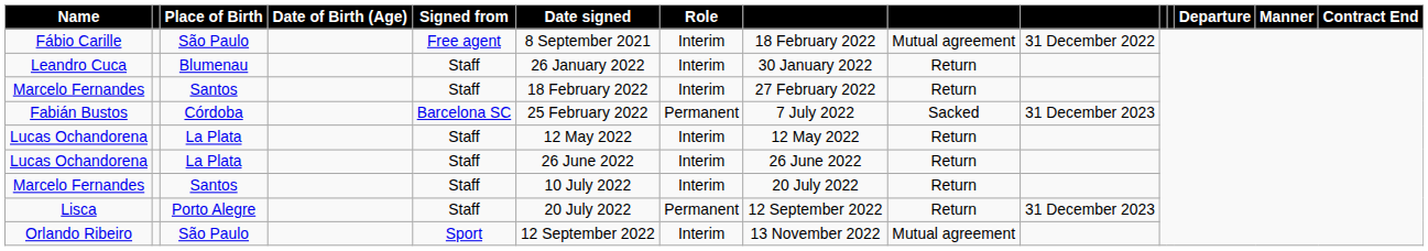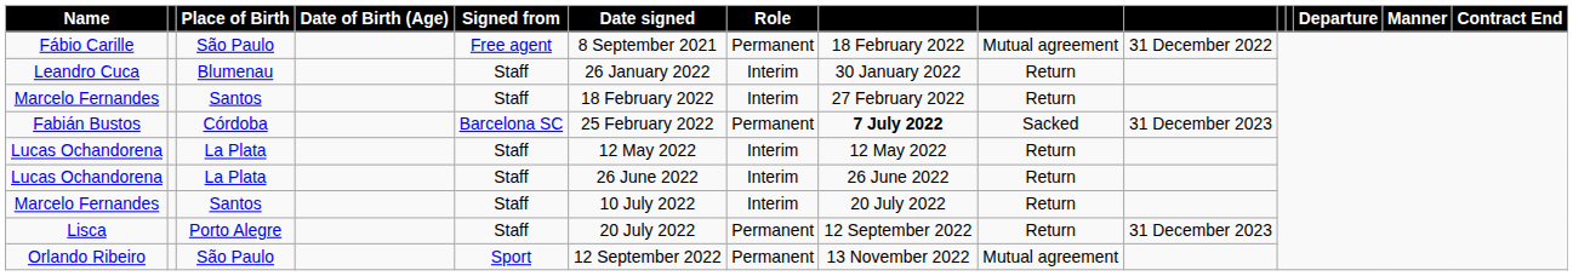 <table class="wikitable" style="text-align:center; font-size:85%; width:100%;">
 <tr>
 <th style="background:#000; color:#fff; text-align:center;">Name</th>
 <th style="background:#000; color:#fff; text-align:center;"></th>
 <th style="background:#000; color:#fff; text-align:center;">Place of Birth</th>
 <th style="background:#000; color:#fff; text-align:center;">Date of Birth (Age)</th>
 <th style="background:#000; color:#fff; text-align:center;">Signed from</th>
 <th style="background:#000; color:#fff; text-align:center;">Date signed</th>
 <th style="background:#000; color:#fff; text-align:center;">Role</th>
 <th style="background:#000; color:#fff; text-align:center;"></th>
 <th style="background:#000; color:#fff; text-align:center;"></th>
 <th style="background:#000; color:#fff; text-align:center;"></th>
 <th style="background:#000; color:#fff; text-align:center;"></th>
 <th style="background:#000; color:#fff; text-align:center;"></th>
 <th style="background:#000; color:#fff; text-align:center;">Departure</th>
 <th style="background:#000; color:#fff; text-align:center;">Manner</th>
 <th style="background:#000; color:#fff; text-align:center;">Contract End</th>
 </tr>
 <tr>
 <td><a href='#'>Fábio Carille</a></td>
 <td></td>
 <td><a href='#'>São Paulo</a> </td>
 <td></td>
 <td><a href='#'>Free agent</a></td>
 <td>8 September 2021</td>
-<td>Interim<br></td>
+<td>Permanent<br></td>
 <td>18 February 2022</td>
 <td>Mutual agreement</td>
 <td>31 December 2022</td>
 </tr>
 <tr>
 <td><a href='#'>Leandro Cuca</a></td>
 <td></td>
 <td><a href='#'>Blumenau</a> </td>
 <td></td>
 <td>Staff</td>
 <td>26 January 2022</td>
 <td>Interim<br></td>
 <td>30 January 2022</td>
 <td>Return</td>
 <td></td>
 </tr>
 <tr>
 <td><a href='#'>Marcelo Fernandes</a></td>
 <td></td>
 <td><a href='#'>Santos</a> </td>
 <td></td>
 <td>Staff</td>
 <td>18 February 2022</td>
 <td>Interim<br></td>
 <td>27 February 2022</td>
 <td>Return</td>
 <td></td>
 </tr>
 <tr>
 <td><a href='#'>Fabián Bustos</a></td>
 <td></td>
 <td><a href='#'>Córdoba</a></td>
 <td></td>
 <td><a href='#'>Barcelona SC</a> </td>
 <td>25 February 2022</td>
 <td>Permanent<br></td>
-<td>7 July 2022</td>
+<td><strong>7 July 2022</strong></td>
 <td>Sacked</td>
 <td>31 December 2023</td>
 </tr>
 <tr>
 <td><a href='#'>Lucas Ochandorena</a></td>
 <td></td>
 <td><a href='#'>La Plata</a></td>
 <td></td>
 <td>Staff</td>
 <td>12 May 2022</td>
 <td>Interim<br></td>
 <td>12 May 2022</td>
 <td>Return</td>
 <td></td>
 </tr>
 <tr>
 <td><a href='#'>Lucas Ochandorena</a></td>
 <td></td>
 <td><a href='#'>La Plata</a></td>
 <td></td>
 <td>Staff</td>
 <td>26 June 2022</td>
 <td>Interim<br></td>
 <td>26 June 2022</td>
 <td>Return</td>
 <td></td>
 </tr>
 <tr>
 <td><a href='#'>Marcelo Fernandes</a></td>
 <td></td>
 <td><a href='#'>Santos</a> </td>
 <td></td>
 <td>Staff</td>
 <td>10 July 2022</td>
 <td>Interim<br></td>
 <td>20 July 2022</td>
 <td>Return</td>
 <td></td>
 </tr>
 <tr>
 <td><a href='#'>Lisca</a></td>
 <td></td>
 <td><a href='#'>Porto Alegre</a> </td>
 <td></td>
 <td>Staff</td>
 <td>20 July 2022</td>
 <td>Permanent<br></td>
 <td>12 September 2022</td>
 <td>Return</td>
 <td>31 December 2023</td>
 </tr>
 <tr>
 <td><a href='#'>Orlando Ribeiro</a></td>
 <td></td>
 <td><a href='#'>São Paulo</a> </td>
 <td></td>
 <td><a href='#'>Sport</a></td>
 <td>12 September 2022</td>
-<td>Interim<br></td>
+<td>Permanent<br></td>
 <td>13 November 2022</td>
 <td>Mutual agreement</td>
 <td></td>
 </tr>
 </table>
